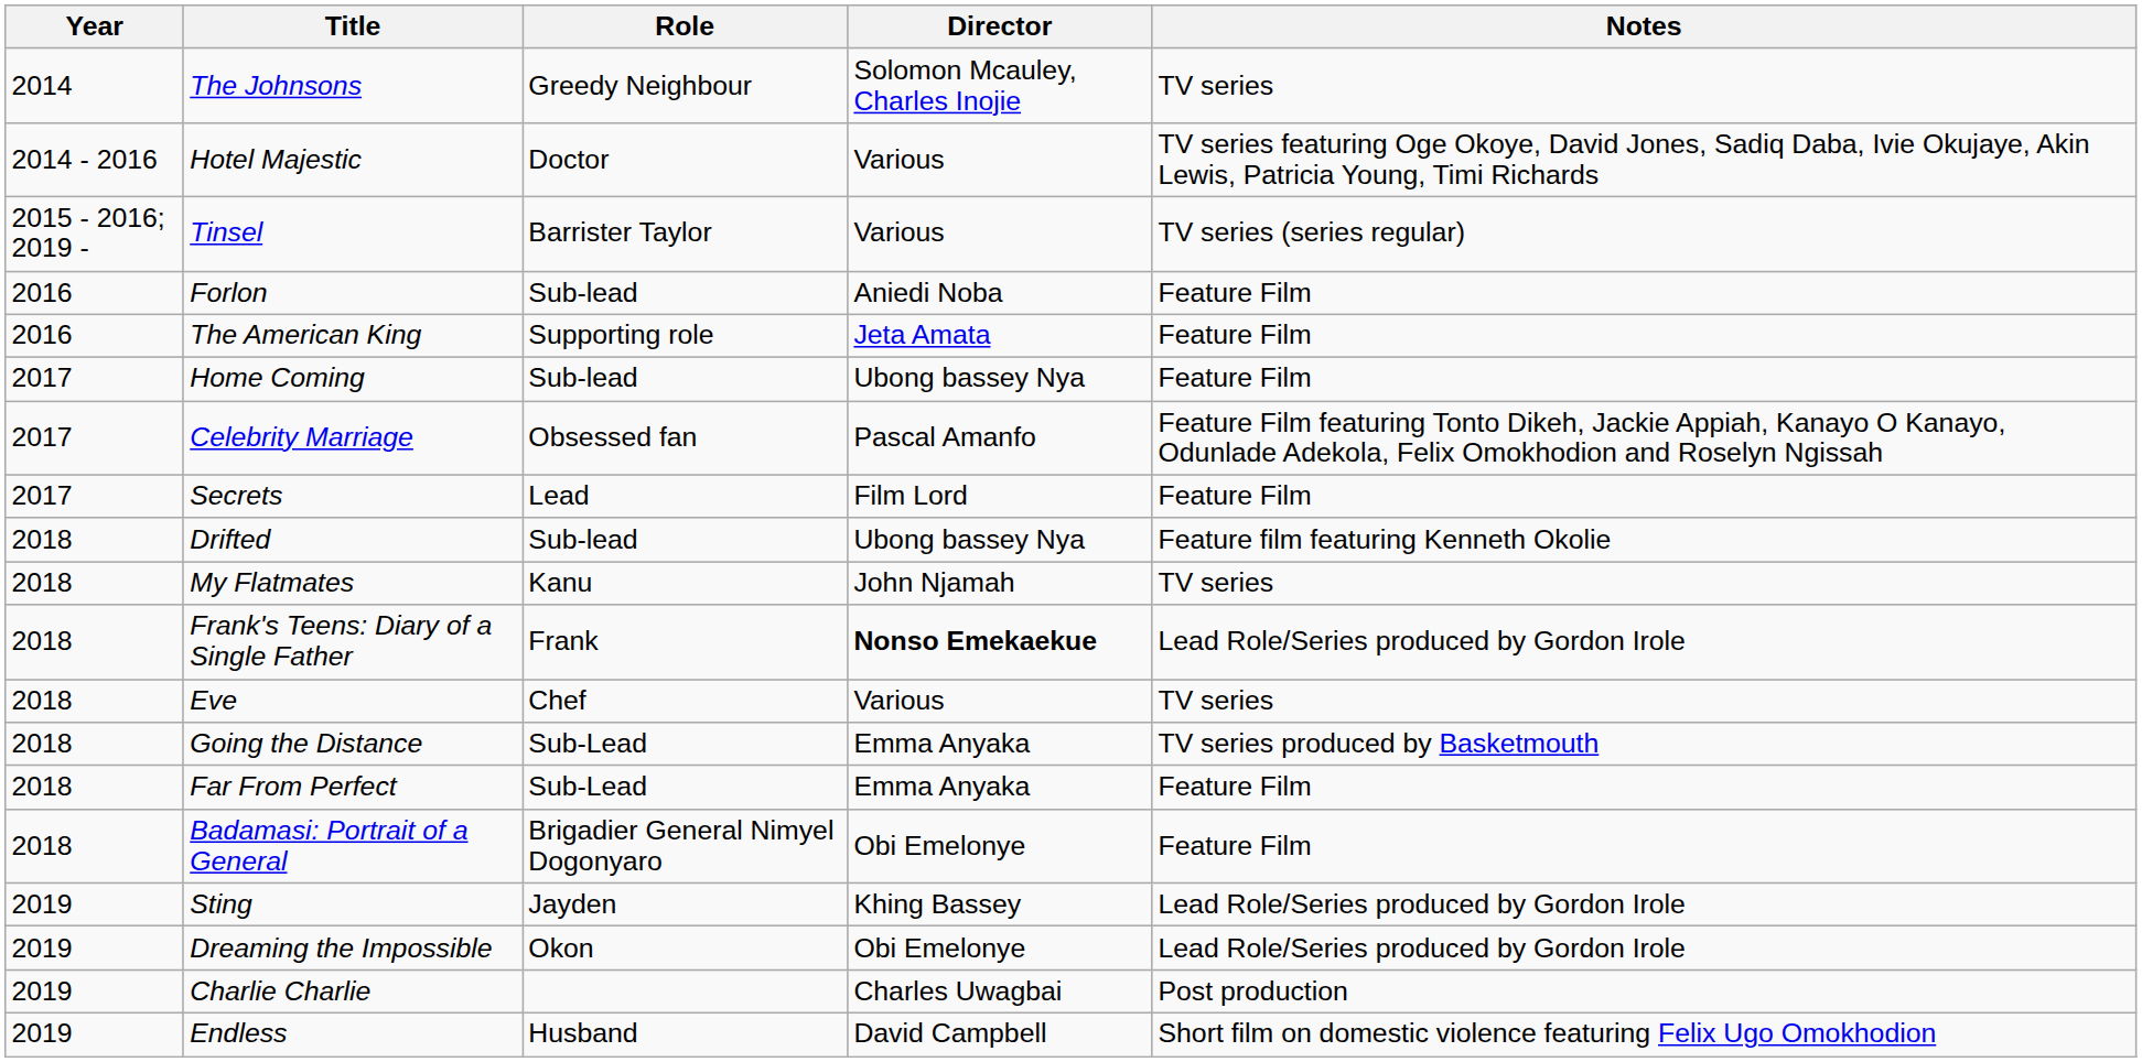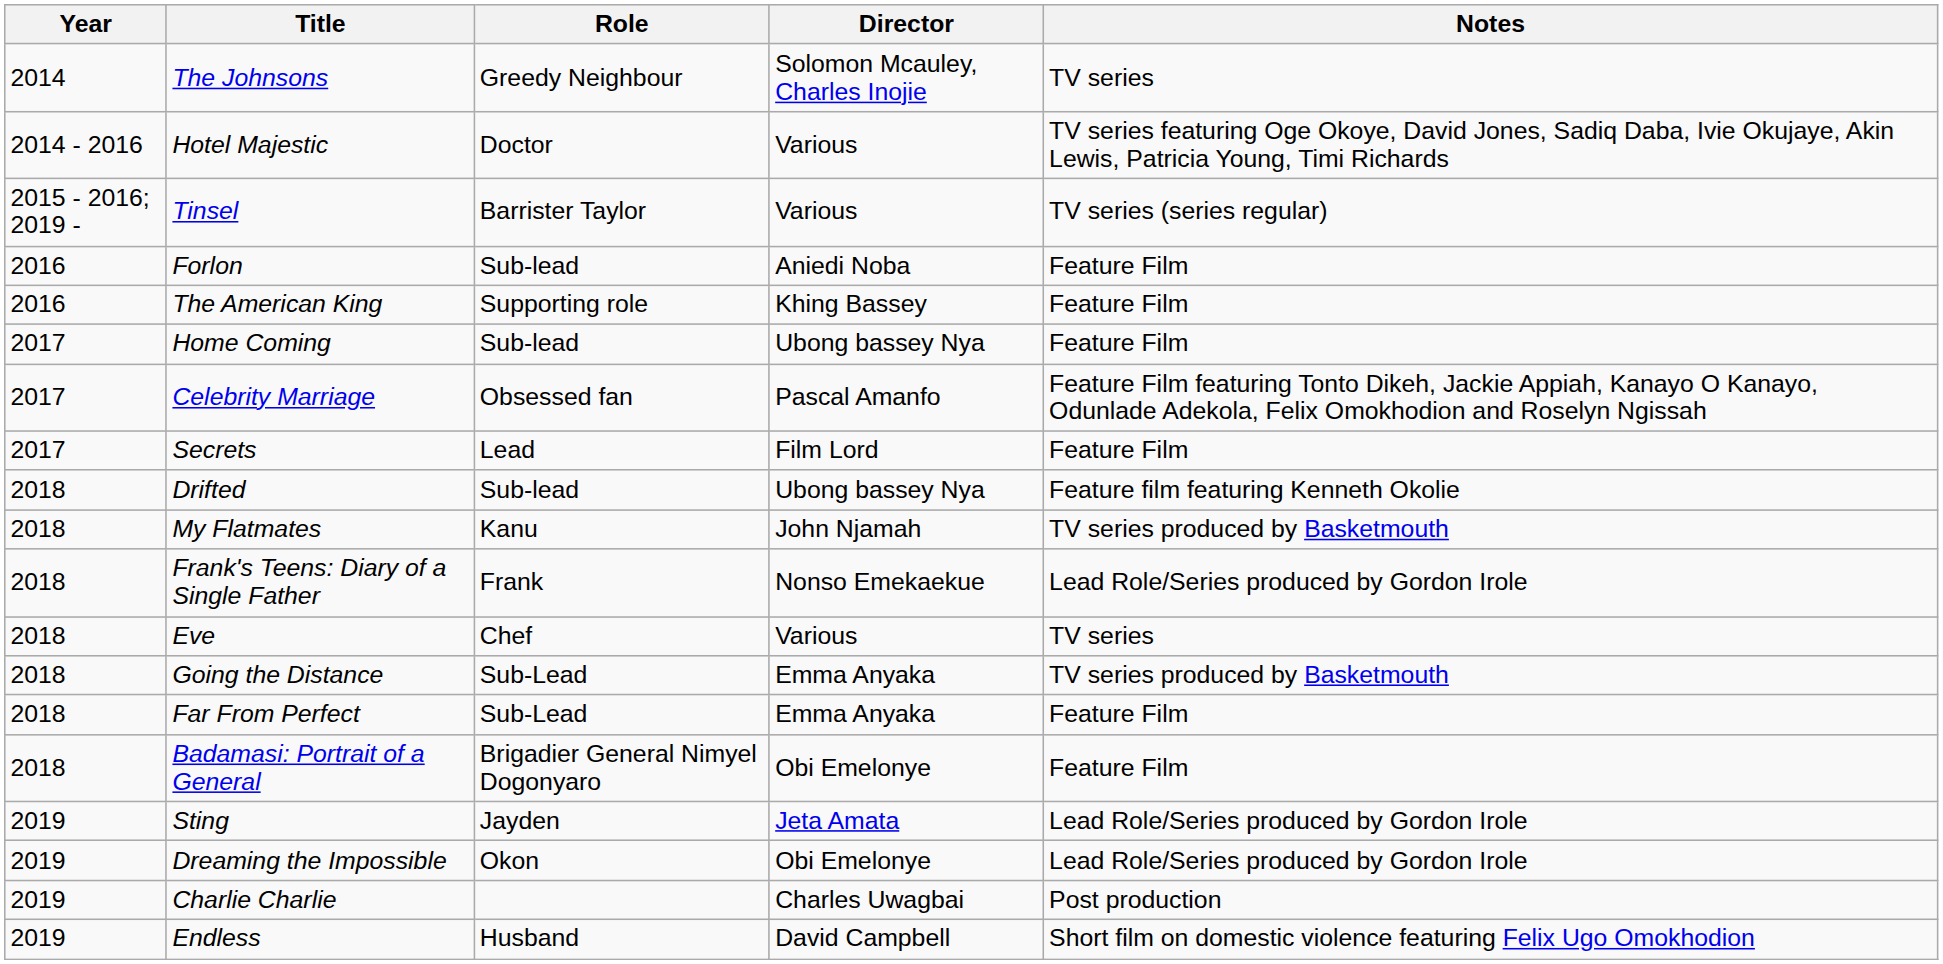 <table class="wikitable">
 <tr>
 <th>Year</th>
 <th>Title</th>
 <th>Role</th>
 <th>Director</th>
 <th>Notes</th>
 </tr>
 <tr>
 <td>2014</td>
 <td><em><a href='#'>The Johnsons</a></em></td>
 <td>Greedy Neighbour</td>
 <td>Solomon Mcauley, <a href='#'>Charles Inojie</a></td>
 <td>TV series</td>
 </tr>
 <tr>
 <td>2014 - 2016</td>
 <td><em>Hotel Majestic</em></td>
 <td>Doctor</td>
 <td>Various</td>
 <td>TV series featuring Oge Okoye, David Jones, Sadiq Daba, Ivie Okujaye, Akin Lewis, Patricia Young, Timi Richards</td>
 </tr>
 <tr>
 <td>2015 - 2016; 2019 -</td>
 <td><em><a href='#'>Tinsel</a></em></td>
 <td>Barrister Taylor</td>
 <td>Various</td>
 <td>TV series (series regular)</td>
 </tr>
 <tr>
 <td>2016</td>
 <td><em>Forlon</em></td>
 <td>Sub-lead</td>
 <td>Aniedi Noba</td>
 <td>Feature Film</td>
 </tr>
 <tr>
 <td>2016</td>
 <td><em>The American King</em></td>
 <td>Supporting role</td>
-<td><a href='#'>Jeta Amata</a></td>
+<td>Khing Bassey</td>
 <td>Feature Film</td>
 </tr>
 <tr>
 <td>2017</td>
 <td><em>Home Coming</em></td>
 <td>Sub-lead</td>
 <td>Ubong bassey Nya</td>
 <td>Feature Film</td>
 </tr>
 <tr>
 <td>2017</td>
 <td><em><a href='#'>Celebrity Marriage</a></em></td>
 <td>Obsessed fan</td>
 <td>Pascal Amanfo</td>
 <td>Feature Film featuring Tonto Dikeh, Jackie Appiah, Kanayo O Kanayo, Odunlade Adekola, Felix Omokhodion and Roselyn Ngissah</td>
 </tr>
 <tr>
 <td>2017</td>
 <td><em>Secrets</em></td>
 <td>Lead</td>
 <td>Film Lord</td>
 <td>Feature Film</td>
 </tr>
 <tr>
 <td>2018</td>
 <td><em>Drifted</em></td>
 <td>Sub-lead</td>
 <td>Ubong bassey Nya</td>
 <td>Feature film featuring Kenneth Okolie</td>
 </tr>
 <tr>
 <td>2018</td>
 <td><em>My Flatmates</em></td>
 <td>Kanu</td>
 <td>John Njamah</td>
-<td>TV series</td>
+<td>TV series produced by <a href='#'>Basketmouth</a></td>
 </tr>
 <tr>
 <td>2018</td>
 <td><em>Frank's Teens: Diary of a Single Father</em></td>
 <td>Frank</td>
-<td><strong>Nonso Emekaekue</strong></td>
+<td>Nonso Emekaekue</td>
 <td>Lead Role/Series produced by Gordon Irole</td>
 </tr>
 <tr>
 <td>2018</td>
 <td><em>Eve</em></td>
 <td>Chef</td>
 <td>Various</td>
 <td>TV series</td>
 </tr>
 <tr>
 <td>2018</td>
 <td><em>Going the Distance</em></td>
 <td>Sub-Lead</td>
 <td>Emma Anyaka</td>
 <td>TV series produced by <a href='#'>Basketmouth</a></td>
 </tr>
 <tr>
 <td>2018</td>
 <td><em>Far From Perfect</em></td>
 <td>Sub-Lead</td>
 <td>Emma Anyaka</td>
 <td>Feature Film</td>
 </tr>
 <tr>
 <td>2018</td>
 <td><em><a href='#'>Badamasi: Portrait of a General</a></em></td>
 <td>Brigadier General Nimyel Dogonyaro</td>
 <td>Obi Emelonye</td>
 <td>Feature Film</td>
 </tr>
 <tr>
 <td>2019</td>
 <td><em>Sting</em></td>
 <td>Jayden</td>
-<td>Khing Bassey</td>
+<td><a href='#'>Jeta Amata</a></td>
 <td>Lead Role/Series produced by Gordon Irole</td>
 </tr>
 <tr>
 <td>2019</td>
 <td><em>Dreaming the Impossible</em></td>
 <td>Okon</td>
 <td>Obi Emelonye</td>
 <td>Lead Role/Series produced by Gordon Irole</td>
 </tr>
 <tr>
 <td>2019</td>
 <td><em>Charlie Charlie</em></td>
 <td></td>
 <td>Charles Uwagbai</td>
 <td>Post production</td>
 </tr>
 <tr>
 <td>2019</td>
 <td><em>Endless</em></td>
 <td>Husband</td>
 <td>David Campbell</td>
 <td>Short film on domestic violence featuring <a href='#'>Felix Ugo Omokhodion</a></td>
 </tr>
 <tr>
 </tr>
 </table>
